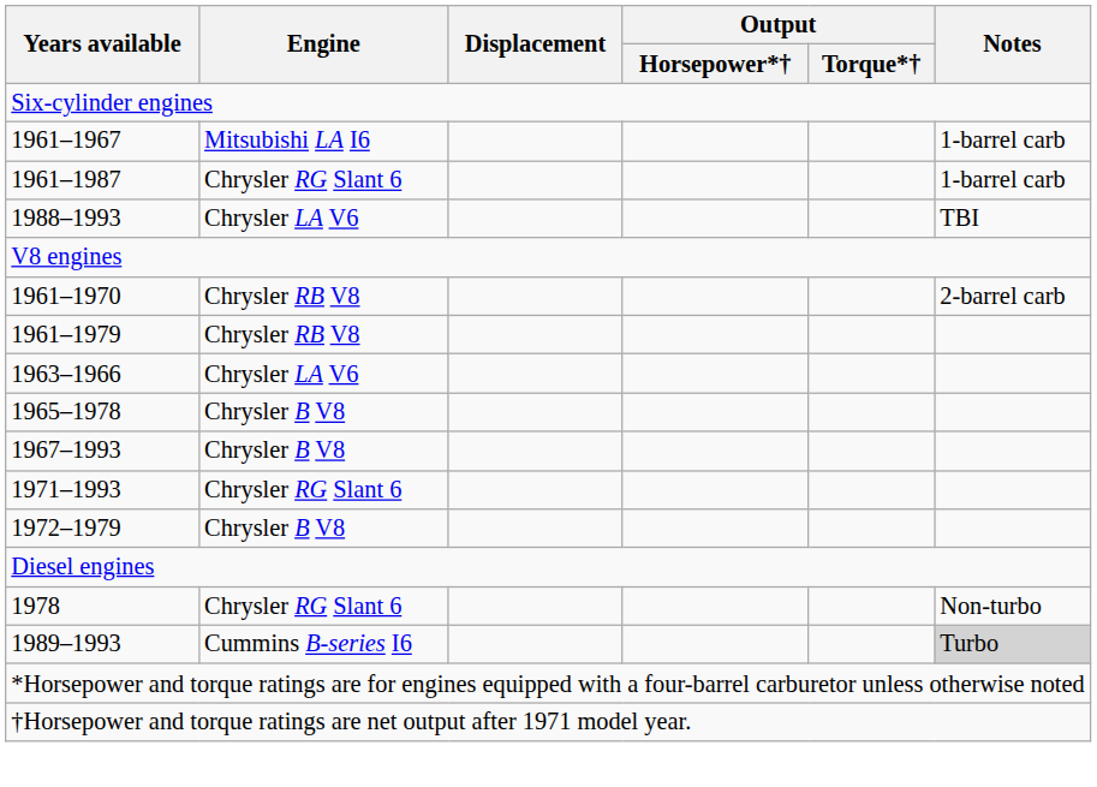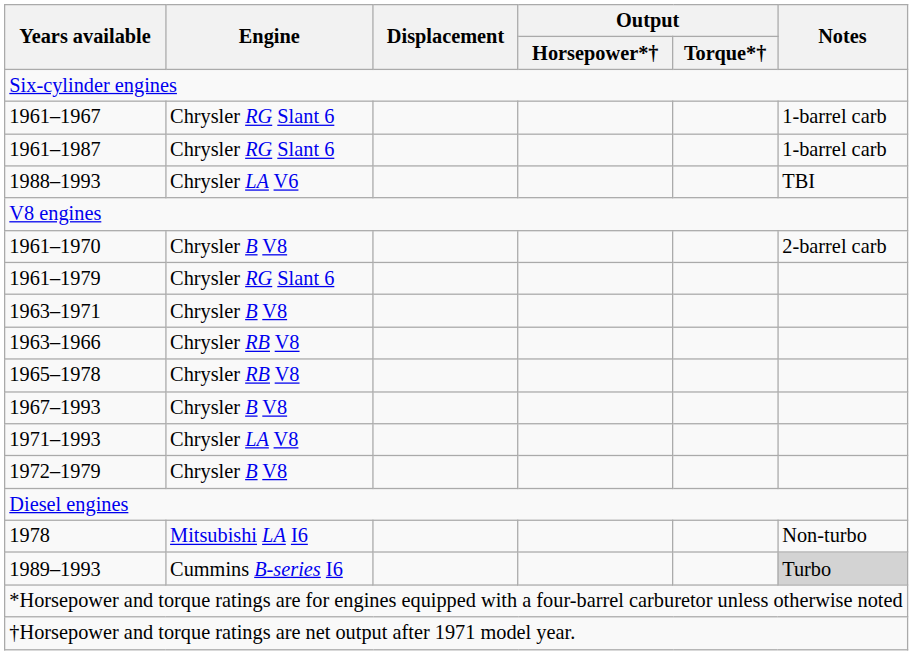 <table class="wikitable">
 <tr>
 <th rowspan="2">Years available</th>
 <th rowspan="2">Engine</th>
 <th rowspan="2">Displacement</th>
 <th colspan="2">Output</th>
 <th rowspan="2">Notes</th>
 </tr>
 <tr>
 <th>Horsepower*†</th>
 <th>Torque*†</th>
 </tr>
 <tr>
 <td colspan=6 ><a href='#'>Six-cylinder engines</a></td>
 </tr>
 <tr>
 <td>1961–1967</td>
-<td><a href='#'>Mitsubishi</a> <em><a href='#'>LA</a></em> <a href='#'>I6</a></td>
+<td>Chrysler <em><a href='#'>RG</a></em> <a href='#'>Slant 6</a></td>
 <td></td>
 <td></td>
 <td></td>
 <td>1-barrel carb</td>
 </tr>
 <tr>
 <td>1961–1987</td>
 <td>Chrysler <em><a href='#'>RG</a></em> <a href='#'>Slant 6</a></td>
 <td></td>
 <td></td>
 <td></td>
 <td>1-barrel carb</td>
 </tr>
 <tr>
 <td>1988–1993</td>
 <td>Chrysler <em><a href='#'>LA</a></em> <a href='#'>V6</a></td>
 <td></td>
 <td></td>
 <td></td>
 <td>TBI</td>
 </tr>
 <tr>
 <td colspan=6 ><a href='#'>V8 engines</a></td>
 </tr>
 <tr>
 <td>1961–1970</td>
-<td>Chrysler <em><a href='#'>RB</a></em> <a href='#'>V8</a></td>
+<td>Chrysler <em><a href='#'>B</a></em> <a href='#'>V8</a></td>
 <td></td>
 <td></td>
 <td></td>
 <td>2-barrel carb</td>
 </tr>
 <tr>
 <td>1961–1979</td>
+<td>Chrysler <em><a href='#'>RG</a></em> <a href='#'>Slant 6</a></td>
+<td></td>
+<td></td>
+<td></td>
+<td></td>
+</tr>
+<tr>
+<td>1963–1971</td>
+<td>Chrysler <em><a href='#'>B</a></em> <a href='#'>V8</a></td>
+<td></td>
+<td></td>
+<td></td>
+<td></td>
+</tr>
+<tr>
+<td>1963–1966</td>
 <td>Chrysler <em><a href='#'>RB</a></em> <a href='#'>V8</a></td>
 <td></td>
 <td></td>
 <td></td>
 <td></td>
 </tr>
 <tr>
-<td>1963–1966</td>
-<td>Chrysler <em><a href='#'>LA</a></em> <a href='#'>V6</a></td>
-<td></td>
-<td></td>
-<td></td>
-<td></td>
-</tr>
-<tr>
 <td>1965–1978</td>
-<td>Chrysler <em><a href='#'>B</a></em> <a href='#'>V8</a></td>
+<td>Chrysler <em><a href='#'>RB</a></em> <a href='#'>V8</a></td>
 <td></td>
 <td></td>
 <td></td>
 <td></td>
 </tr>
 <tr>
 <td>1967–1993</td>
 <td>Chrysler <em><a href='#'>B</a></em> <a href='#'>V8</a></td>
 <td></td>
 <td></td>
 <td></td>
 <td></td>
 </tr>
 <tr>
 <td>1971–1993</td>
-<td>Chrysler <em><a href='#'>RG</a></em> <a href='#'>Slant 6</a></td>
+<td>Chrysler <em><a href='#'>LA</a></em> <a href='#'>V8</a></td>
 <td></td>
 <td></td>
 <td></td>
 <td></td>
 </tr>
 <tr>
 <td>1972–1979</td>
 <td>Chrysler <em><a href='#'>B</a></em> <a href='#'>V8</a></td>
 <td></td>
 <td></td>
 <td></td>
 <td></td>
 </tr>
 <tr>
 <td colspan=6 ><a href='#'>Diesel engines</a></td>
 </tr>
 <tr>
 <td>1978</td>
-<td>Chrysler <em><a href='#'>RG</a></em> <a href='#'>Slant 6</a></td>
+<td><a href='#'>Mitsubishi</a> <em><a href='#'>LA</a></em> <a href='#'>I6</a></td>
 <td></td>
 <td></td>
 <td></td>
 <td>Non-turbo</td>
 </tr>
 <tr>
 <td>1989–1993</td>
 <td>Cummins <em><a href='#'>B-series</a></em> <a href='#'>I6</a></td>
 <td></td>
 <td></td>
 <td></td>
 <td style="background: lightgrey;">Turbo</td>
 </tr>
 <tr>
 <td colspan="6">*Horsepower and torque ratings are for engines equipped with a four-barrel carburetor unless otherwise noted</td>
 </tr>
 <tr>
 <td colspan="6">†Horsepower and torque ratings are net output after 1971 model year.</td>
 </tr>
 </table>
